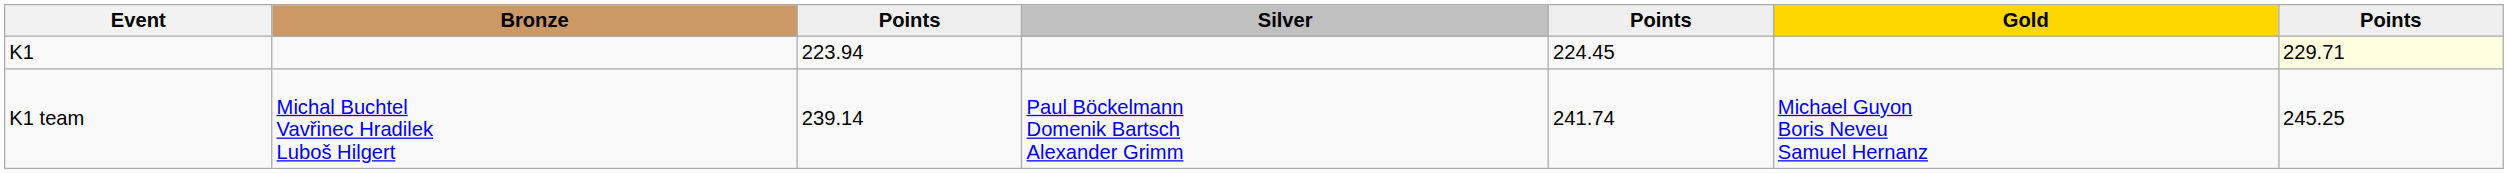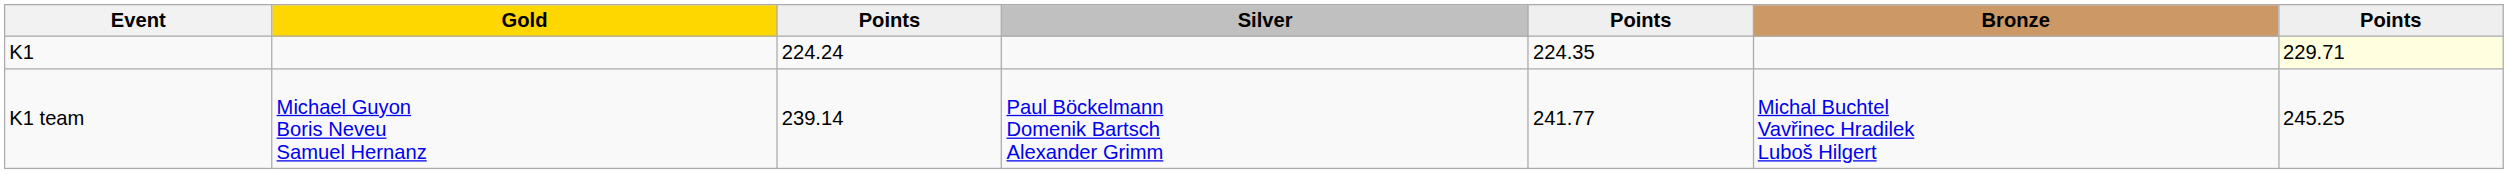 <table class="wikitable" width=100%>
 <tr>
 <th>Event</th>
-<td align=center bgcolor="CC9966"><strong>Bronze</strong></td>
+<td align=center bgcolor="gold"><strong>Gold</strong></td>
 <td align=center bgcolor="EFEFEF"><strong>Points</strong></td>
 <td align=center bgcolor="silver"><strong>Silver</strong></td>
 <td align=center bgcolor="EFEFEF"><strong>Points</strong></td>
-<td align=center bgcolor="gold"><strong>Gold</strong></td>
+<td align=center bgcolor="CC9966"><strong>Bronze</strong></td>
 <td align=center bgcolor="EFEFEF"><strong>Points</strong></td>
 </tr>
 <tr>
 <td>K1</td>
 <td></td>
-<td>223.94</td>
+<td>224.24</td>
 <td></td>
-<td>224.45</td>
+<td>224.35</td>
 <td></td>
 <td style="background: lightyellow;">229.71</td>
 </tr>
 <tr>
 <td>K1 team</td>
-<td><br><a href='#'>Michal Buchtel</a><br><a href='#'>Vavřinec Hradilek</a><br><a href='#'>Luboš Hilgert</a></td>
+<td><br><a href='#'>Michael Guyon</a><br><a href='#'>Boris Neveu</a><br><a href='#'>Samuel Hernanz</a></td>
 <td>239.14</td>
 <td><br><a href='#'>Paul Böckelmann</a><br><a href='#'>Domenik Bartsch</a><br><a href='#'>Alexander Grimm</a></td>
-<td>241.74</td>
-<td><br><a href='#'>Michael Guyon</a><br><a href='#'>Boris Neveu</a><br><a href='#'>Samuel Hernanz</a></td>
+<td>241.77</td>
+<td><br><a href='#'>Michal Buchtel</a><br><a href='#'>Vavřinec Hradilek</a><br><a href='#'>Luboš Hilgert</a></td>
 <td>245.25</td>
 </tr>
 </table>
